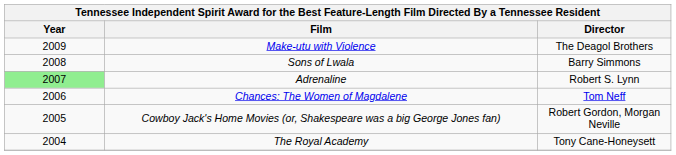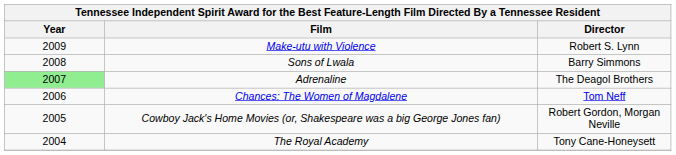 <table class="wikitable" width="80%">
 <tr>
 <th colspan="3" align="center">Tennessee Independent Spirit Award for the Best Feature-Length Film Directed By a Tennessee Resident</th>
 </tr>
 <tr>
 <th width="15%">Year</th>
 <th width="65%">Film</th>
 <th width="20%">Director</th>
 </tr>
 <tr>
 <td align="center">2009</td>
 <td align="center"><em><a href='#'>Make-utu with Violence</a></em></td>
-<td align="center">The Deagol Brothers</td>
+<td align="center">Robert S. Lynn</td>
 </tr>
 <tr>
 <td align="center">2008</td>
 <td align="center"><em>Sons of Lwala</em></td>
 <td align="center">Barry Simmons</td>
 </tr>
 <tr>
 <td align="center" style="background: lightgreen;">2007</td>
 <td align="center"><em>Adrenaline</em></td>
-<td align="center">Robert S. Lynn</td>
+<td align="center">The Deagol Brothers</td>
 </tr>
 <tr>
 <td align="center">2006</td>
 <td align="center"><em><a href='#'>Chances: The Women of Magdalene</a></em></td>
 <td align="center"><a href='#'>Tom Neff</a></td>
 </tr>
 <tr>
 <td align="center">2005</td>
 <td align="center"><em>Cowboy Jack's Home Movies (or, Shakespeare was a big George Jones fan)</em></td>
 <td align="center">Robert Gordon, Morgan Neville</td>
 </tr>
 <tr>
 <td align="center">2004</td>
 <td align="center"><em>The Royal Academy</em></td>
 <td align="center">Tony Cane-Honeysett</td>
 </tr>
 <tr>
 </tr>
 </table>
